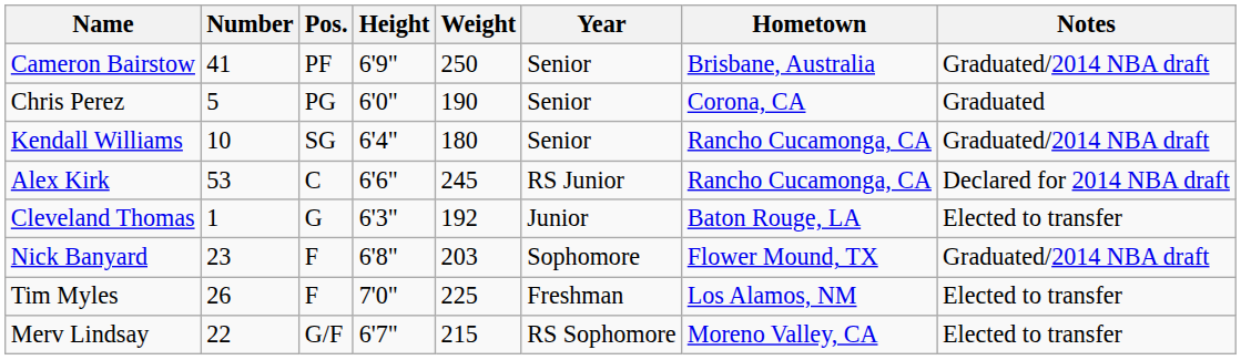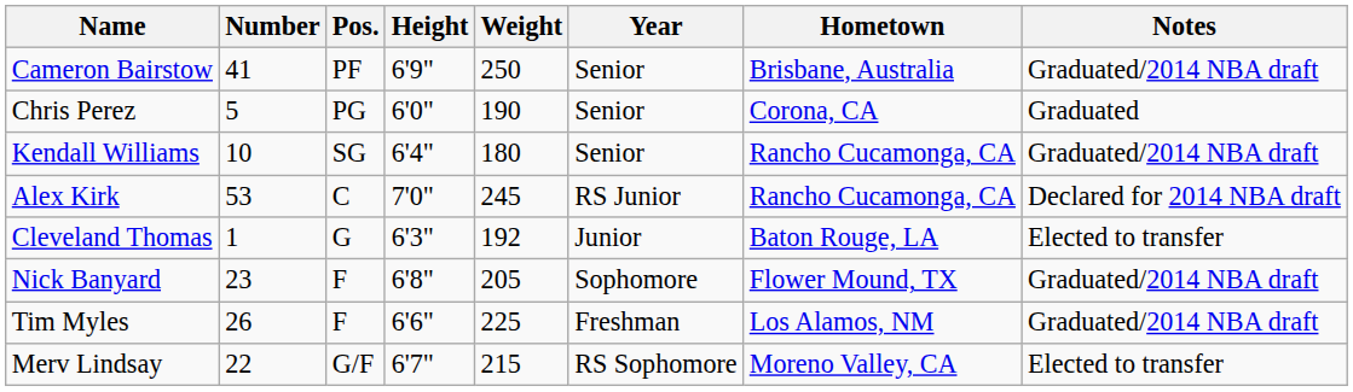 <table class="wikitable sortable" border="1">
 <tr>
 <th>Name</th>
 <th>Number</th>
 <th>Pos.</th>
 <th>Height</th>
 <th>Weight</th>
 <th>Year</th>
 <th>Hometown</th>
 <th class="unsortable">Notes</th>
 </tr>
 <tr>
 <td sortname><a href='#'>Cameron Bairstow</a></td>
 <td>41</td>
 <td>PF</td>
 <td>6'9"</td>
 <td>250</td>
 <td>Senior</td>
 <td><a href='#'>Brisbane, Australia</a></td>
 <td>Graduated/<a href='#'>2014 NBA draft</a></td>
 </tr>
 <tr>
 <td sortname>Chris Perez</td>
 <td>5</td>
 <td>PG</td>
 <td>6'0"</td>
 <td>190</td>
 <td>Senior</td>
 <td><a href='#'>Corona, CA</a></td>
 <td>Graduated</td>
 </tr>
 <tr>
 <td sortname><a href='#'>Kendall Williams</a></td>
 <td>10</td>
 <td>SG</td>
 <td>6'4"</td>
 <td>180</td>
 <td>Senior</td>
 <td><a href='#'>Rancho Cucamonga, CA</a></td>
 <td>Graduated/<a href='#'>2014 NBA draft</a></td>
 </tr>
 <tr>
 <td sortname><a href='#'>Alex Kirk</a></td>
 <td>53</td>
 <td>C</td>
-<td>6'6"</td>
+<td>7'0"</td>
 <td>245</td>
 <td>RS Junior</td>
 <td><a href='#'>Rancho Cucamonga, CA</a></td>
 <td>Declared for <a href='#'>2014 NBA draft</a></td>
 </tr>
 <tr>
 <td sortname><a href='#'>Cleveland Thomas</a></td>
 <td>1</td>
 <td>G</td>
 <td>6'3"</td>
 <td>192</td>
 <td>Junior</td>
 <td><a href='#'>Baton Rouge, LA</a></td>
 <td>Elected to transfer</td>
 </tr>
 <tr>
 <td sortname><a href='#'>Nick Banyard</a></td>
 <td>23</td>
 <td>F</td>
 <td>6'8"</td>
-<td>203</td>
+<td>205</td>
 <td>Sophomore</td>
 <td><a href='#'>Flower Mound, TX</a></td>
 <td>Graduated/<a href='#'>2014 NBA draft</a></td>
 </tr>
 <tr>
 <td sortname>Tim Myles</td>
 <td>26</td>
 <td>F</td>
-<td>7'0"</td>
+<td>6'6"</td>
 <td>225</td>
 <td>Freshman</td>
 <td><a href='#'>Los Alamos, NM</a></td>
-<td>Elected to transfer</td>
+<td>Graduated/<a href='#'>2014 NBA draft</a></td>
 </tr>
 <tr>
 <td sortname>Merv Lindsay</td>
 <td>22</td>
 <td>G/F</td>
 <td>6'7"</td>
 <td>215</td>
 <td>RS Sophomore</td>
 <td><a href='#'>Moreno Valley, CA</a></td>
 <td>Elected to transfer</td>
 </tr>
 </table>
